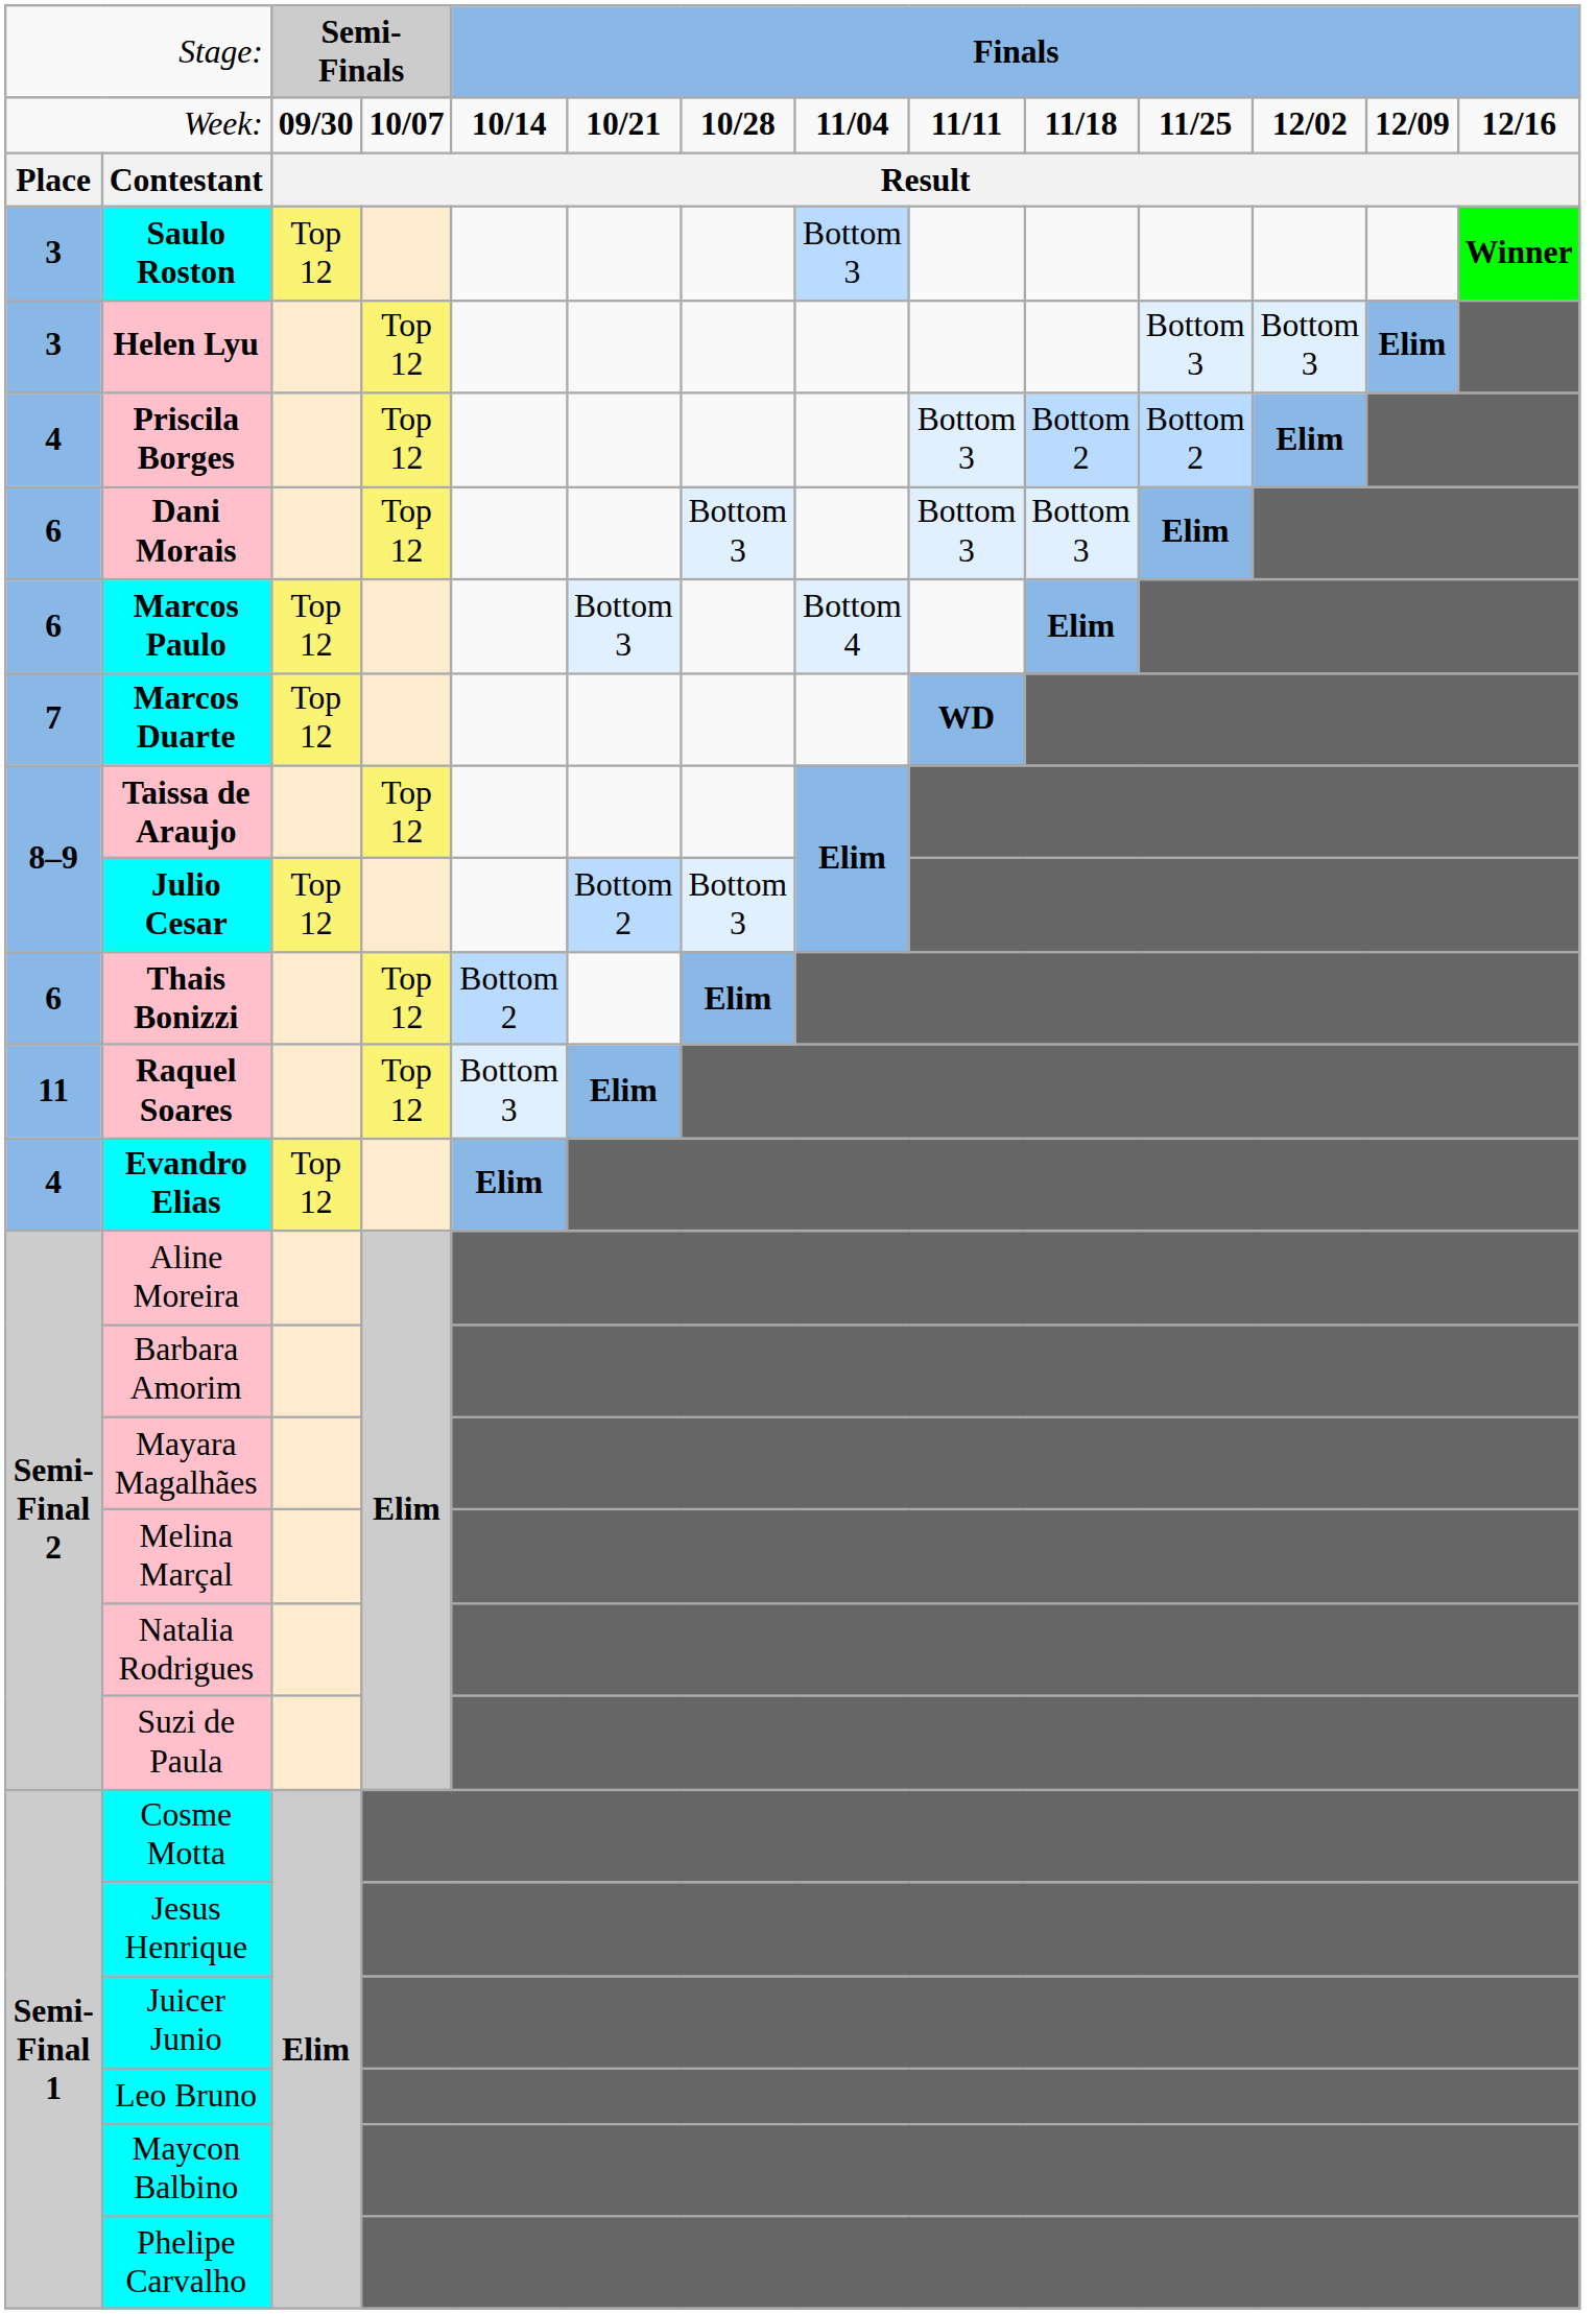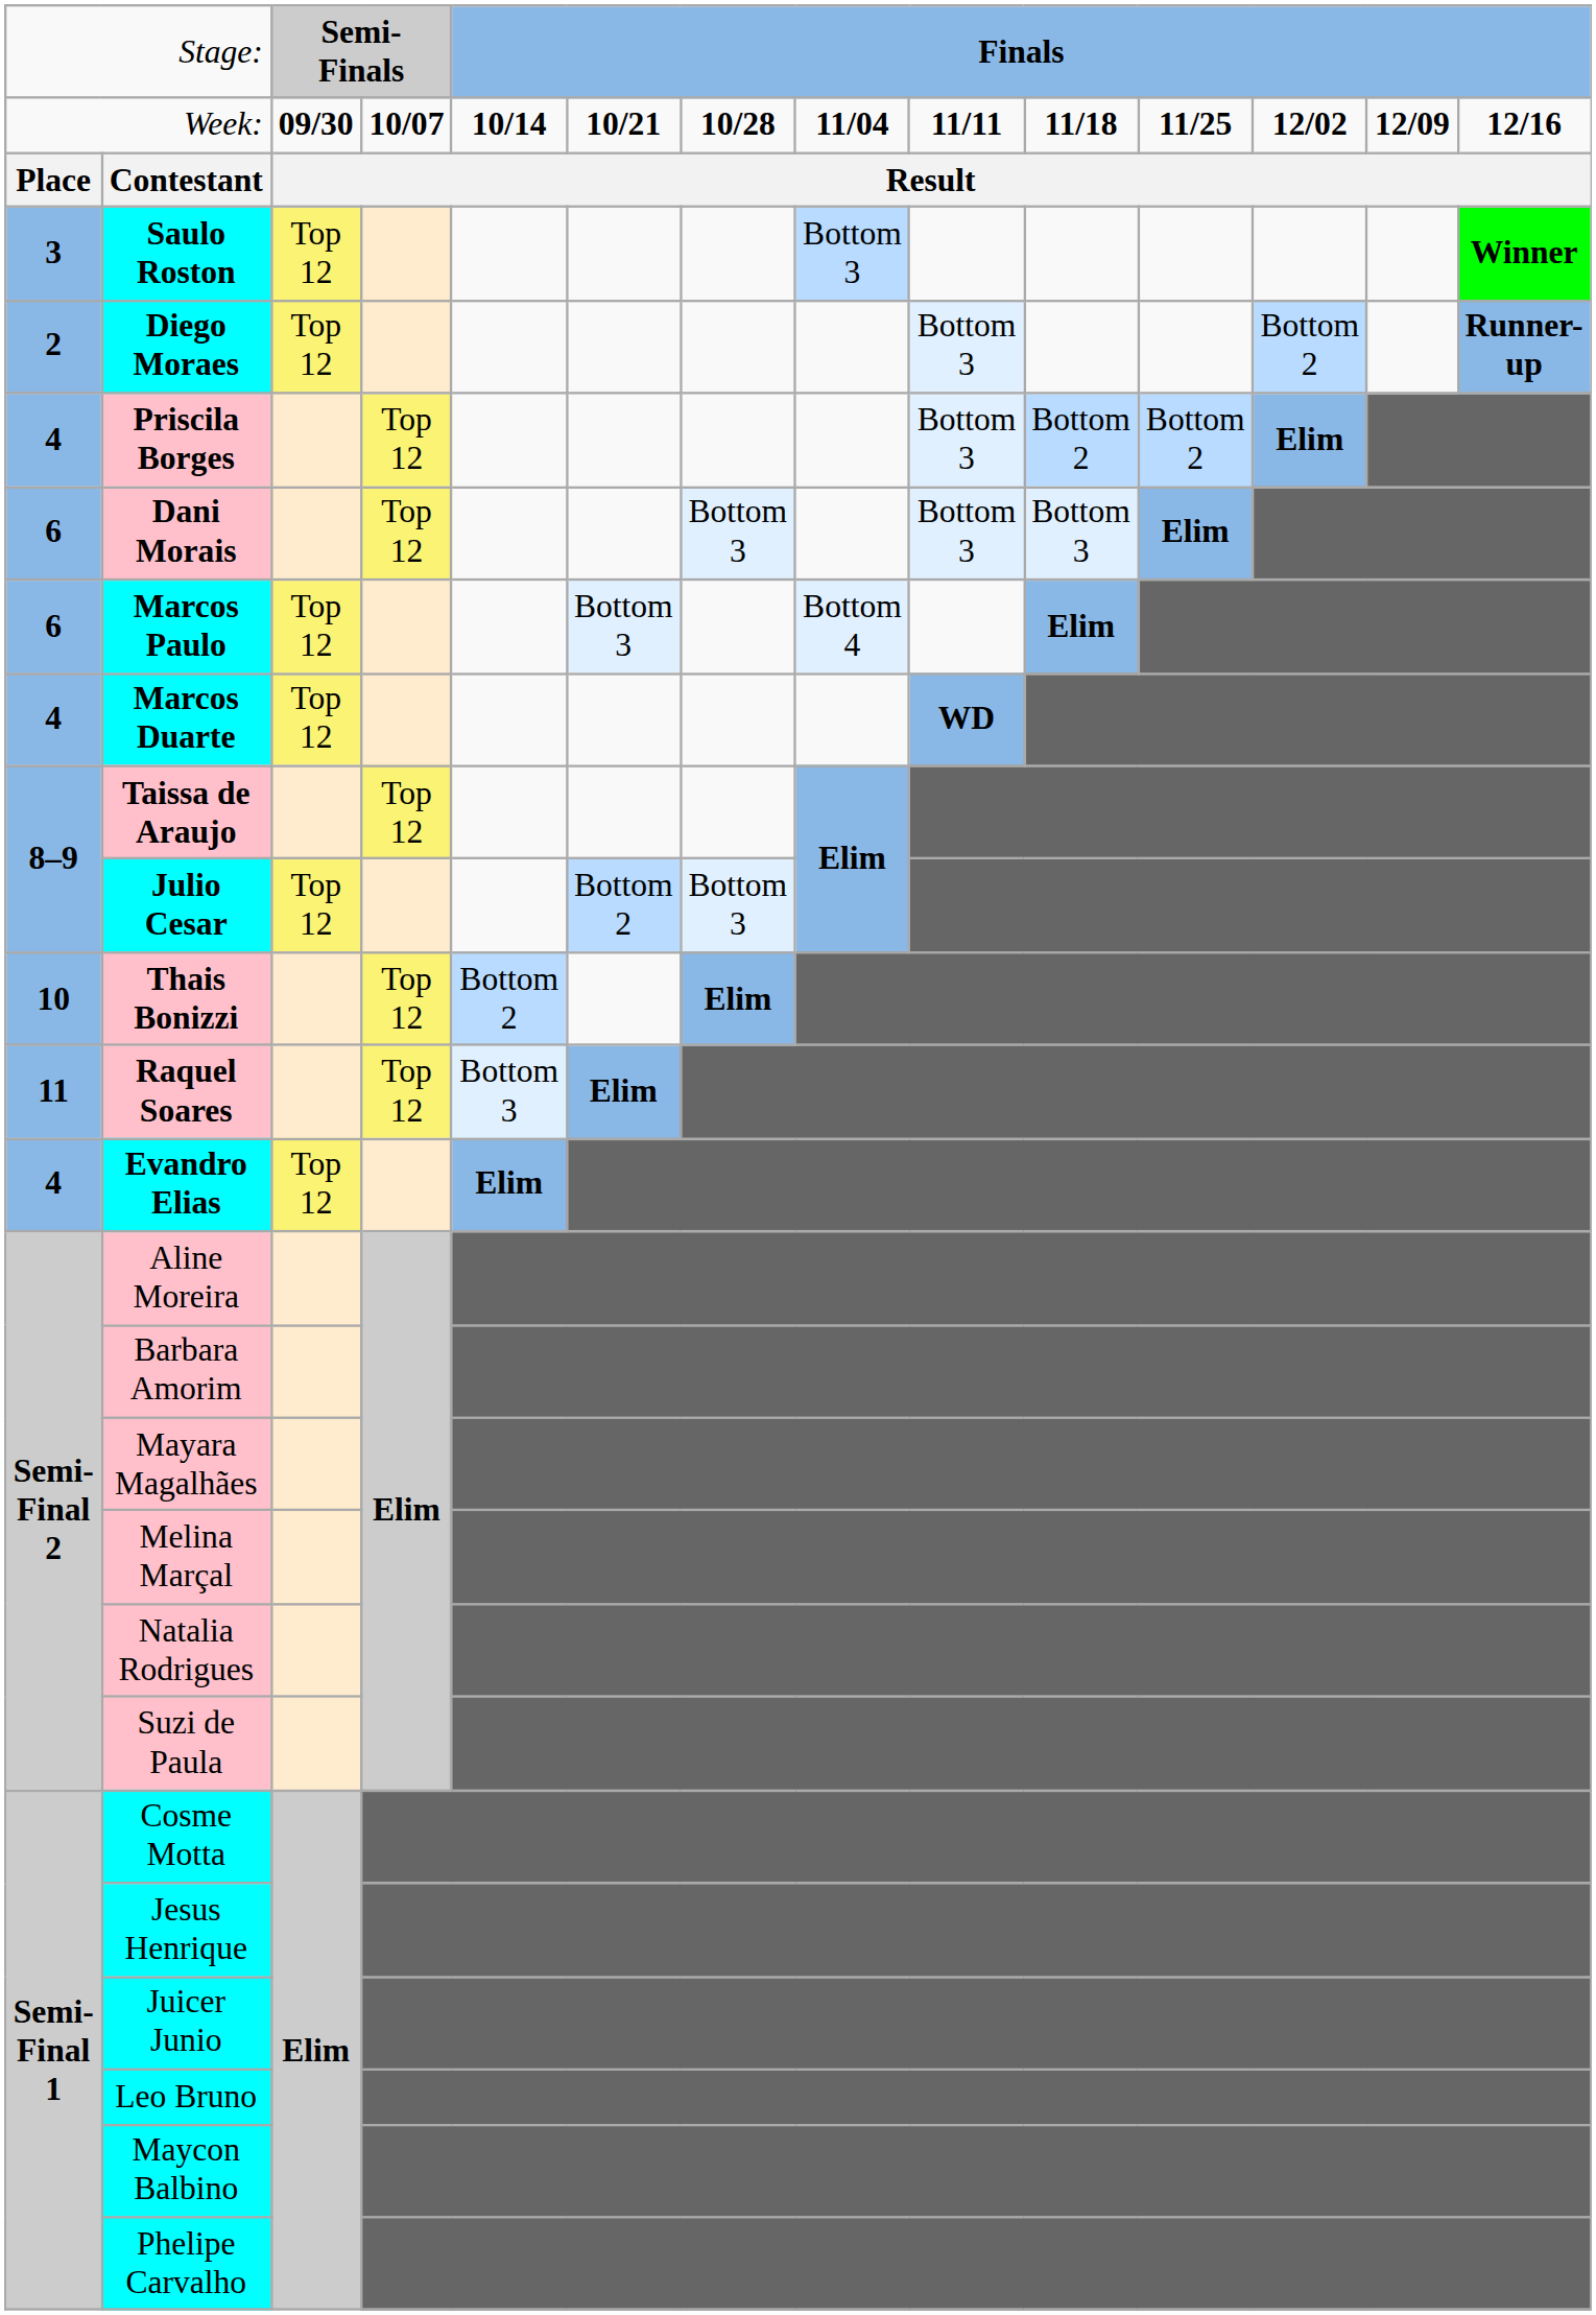 <table class="wikitable" style="text-align:center; font-size:85%">
 <tr>
 <td align="right" colspan=2><em>Stage:</em></td>
 <td bgcolor="CCCCCC" colspan=2><strong>Semi-Finals</strong></td>
 <td bgcolor="8AB8E6" colspan=10><strong>Finals</strong></td>
 </tr>
 <tr>
 <td align="right" colspan=2><em>Week:</em></td>
 <td><strong>09/30</strong></td>
 <td><strong>10/07</strong></td>
 <td><strong>10/14</strong></td>
 <td><strong>10/21</strong></td>
 <td><strong>10/28</strong></td>
 <td><strong>11/04</strong></td>
 <td><strong>11/11</strong></td>
 <td><strong>11/18</strong></td>
 <td><strong>11/25</strong></td>
 <td><strong>12/02</strong></td>
 <td><strong>12/09</strong></td>
 <td><strong>12/16</strong></td>
 </tr>
 <tr>
 <th>Place</th>
 <th>Contestant</th>
 <th align="center" colspan=12>Result</th>
 </tr>
 <tr>
 <td bgcolor="8AB8E6"><strong>3</strong></td>
 <td bgcolor="cyan"><strong>Saulo Roston</strong></td>
 <td bgcolor="FBF373">Top 12</td>
 <td bgcolor="FFEBCD"></td>
 <td></td>
 <td></td>
 <td></td>
 <td bgcolor="B8DBFF">Bottom 3</td>
 <td></td>
 <td></td>
 <td></td>
 <td></td>
 <td></td>
 <td bgcolor="00FF00"><strong>Winner</strong></td>
 </tr>
 <tr>
-<td bgcolor="8AB8E6"><strong>3</strong></td>
-<td bgcolor="pink"><strong>Helen Lyu</strong></td>
+<td bgcolor="8AB8E6"><strong>2</strong></td>
+<td bgcolor="cyan"><strong>Diego Moraes</strong></td>
+<td bgcolor="FBF373">Top 12</td>
 <td bgcolor="FFEBCD"></td>
-<td bgcolor="FBF373">Top 12</td>
-<td></td>
-<td></td>
 <td></td>
 <td></td>
 <td></td>
 <td></td>
 <td bgcolor="E0F0FF">Bottom 3</td>
-<td bgcolor="E0F0FF">Bottom 3</td>
-<td bgcolor="8AB8E6"><strong>Elim</strong></td>
-<td bgcolor="666666" colspan=1></td>
+<td></td>
+<td></td>
+<td bgcolor="B8DBFF">Bottom 2</td>
+<td></td>
+<td bgcolor="8AB8E6"><strong>Runner-up</strong></td>
 </tr>
 <tr>
 <td bgcolor="8AB8E6"><strong>4</strong></td>
 <td bgcolor="pink"><strong>Priscila Borges</strong></td>
 <td bgcolor="FFEBCD"></td>
 <td bgcolor="FBF373">Top 12</td>
 <td></td>
 <td></td>
 <td></td>
 <td></td>
 <td bgcolor="E0F0FF">Bottom 3</td>
 <td bgcolor="B8DBFF">Bottom 2</td>
 <td bgcolor="B8DBFF">Bottom 2</td>
 <td bgcolor="8AB8E6"><strong>Elim</strong></td>
 <td bgcolor="666666" colspan=2></td>
 </tr>
 <tr>
 <td bgcolor="8AB8E6"><strong>6</strong></td>
 <td bgcolor="pink"><strong>Dani Morais</strong></td>
 <td bgcolor="FFEBCD"></td>
 <td bgcolor="FBF373">Top 12</td>
 <td></td>
 <td></td>
 <td bgcolor="E0F0FF">Bottom 3</td>
 <td></td>
 <td bgcolor="E0F0FF">Bottom 3</td>
 <td bgcolor="E0F0FF">Bottom 3</td>
 <td bgcolor="8AB8E6"><strong>Elim</strong></td>
 <td bgcolor="666666" colspan=3></td>
 </tr>
 <tr>
 <td bgcolor="8AB8E6"><strong>6</strong></td>
 <td bgcolor="cyan"><strong>Marcos Paulo</strong></td>
 <td bgcolor="FBF373">Top 12</td>
 <td bgcolor="FFEBCD"></td>
 <td></td>
 <td bgcolor="E0F0FF">Bottom 3</td>
 <td></td>
 <td bgcolor="E0F0FF">Bottom 4</td>
 <td></td>
 <td bgcolor="8AB8E6"><strong>Elim</strong></td>
 <td bgcolor="666666" colspan=4></td>
 </tr>
 <tr>
-<td bgcolor="8AB8E6"><strong>7</strong></td>
+<td bgcolor="8AB8E6"><strong>4</strong></td>
 <td bgcolor="cyan"><strong>Marcos Duarte</strong></td>
 <td bgcolor="FBF373">Top 12</td>
 <td bgcolor="FFEBCD"></td>
 <td></td>
 <td></td>
 <td></td>
 <td></td>
 <td bgcolor="8AB8E6"><strong>WD</strong></td>
 <td bgcolor="666666" colspan=5></td>
 </tr>
 <tr>
 <td bgcolor="8AB8E6" rowspan=2><strong>8–9</strong></td>
 <td bgcolor="pink"><strong>Taissa de Araujo</strong></td>
 <td bgcolor="FFEBCD"></td>
 <td bgcolor="FBF373">Top 12</td>
 <td></td>
 <td></td>
 <td></td>
 <td bgcolor="8AB8E6" rowspan=2><strong>Elim</strong></td>
 <td bgcolor="666666" colspan=6></td>
 </tr>
 <tr>
 <td bgcolor="cyan"><strong>Julio Cesar</strong></td>
 <td bgcolor="FBF373">Top 12</td>
 <td bgcolor="FFEBCD"></td>
 <td></td>
 <td bgcolor="B8DBFF">Bottom 2</td>
 <td bgcolor="E0F0FF">Bottom 3</td>
 <td bgcolor="666666" colspan=6></td>
 </tr>
 <tr>
-<td bgcolor="8AB8E6"><strong>6</strong></td>
+<td bgcolor="8AB8E6"><strong>10</strong></td>
 <td bgcolor="pink"><strong>Thais Bonizzi</strong></td>
 <td bgcolor="FFEBCD"></td>
 <td bgcolor="FBF373">Top 12</td>
 <td bgcolor="B8DBFF">Bottom 2</td>
 <td></td>
 <td bgcolor="8AB8E6"><strong>Elim</strong></td>
 <td bgcolor="666666" colspan=7></td>
 </tr>
 <tr>
 <td bgcolor="8AB8E6"><strong>11</strong></td>
 <td bgcolor="pink"><strong>Raquel Soares</strong></td>
 <td bgcolor="FFEBCD"></td>
 <td bgcolor="FBF373">Top 12</td>
 <td bgcolor="E0F0FF">Bottom 3</td>
 <td bgcolor="8AB8E6"><strong>Elim</strong></td>
 <td bgcolor="666666" colspan=8></td>
 </tr>
 <tr>
 <td bgcolor="8AB8E6"><strong>4</strong></td>
 <td bgcolor="cyan"><strong>Evandro Elias</strong></td>
 <td bgcolor="FBF373">Top 12</td>
 <td bgcolor="FFEBCD"></td>
 <td bgcolor="8AB8E6"><strong>Elim</strong></td>
 <td bgcolor="666666" colspan=9></td>
 </tr>
 <tr>
 <td bgcolor="CCCCCC" rowspan=6><strong>Semi-<br>Final 2</strong></td>
 <td bgcolor="pink">Aline Moreira</td>
 <td bgcolor="FFEBCD"></td>
 <td bgcolor="CCCCCC" rowspan=6><strong>Elim</strong></td>
 <td bgcolor="666666" colspan=10></td>
 </tr>
 <tr>
 <td bgcolor="pink">Barbara Amorim</td>
 <td bgcolor="FFEBCD"></td>
 <td bgcolor="666666" colspan=10></td>
 </tr>
 <tr>
 <td bgcolor="pink">Mayara Magalhães</td>
 <td bgcolor="FFEBCD"></td>
 <td bgcolor="666666" colspan=10></td>
 </tr>
 <tr>
 <td bgcolor="pink">Melina Marçal</td>
 <td bgcolor="FFEBCD"></td>
 <td bgcolor="666666" colspan=10></td>
 </tr>
 <tr>
 <td bgcolor="pink">Natalia Rodrigues</td>
 <td bgcolor="FFEBCD"></td>
 <td bgcolor="666666" colspan=10></td>
 </tr>
 <tr>
 <td bgcolor="pink">Suzi de Paula</td>
 <td bgcolor="FFEBCD"></td>
 <td bgcolor="666666" colspan=10></td>
 </tr>
 <tr>
 <td bgcolor="CCCCCC" rowspan=6><strong>Semi-<br>Final 1</strong></td>
 <td bgcolor="cyan">Cosme Motta</td>
 <td bgcolor="CCCCCC" rowspan=6><strong>Elim</strong></td>
 <td bgcolor="666666" colspan=11></td>
 </tr>
 <tr>
 <td bgcolor="cyan">Jesus Henrique</td>
 <td bgcolor="666666" colspan=11></td>
 </tr>
 <tr>
 <td bgcolor="cyan">Juicer Junio</td>
 <td bgcolor="666666" colspan=11></td>
 </tr>
 <tr>
 <td bgcolor="cyan">Leo Bruno</td>
 <td bgcolor="666666" colspan=11></td>
 </tr>
 <tr>
 <td bgcolor="cyan">Maycon Balbino</td>
 <td bgcolor="666666" colspan=11></td>
 </tr>
 <tr>
 <td bgcolor="cyan">Phelipe Carvalho</td>
 <td bgcolor="666666" colspan=11></td>
 </tr>
 </table>
